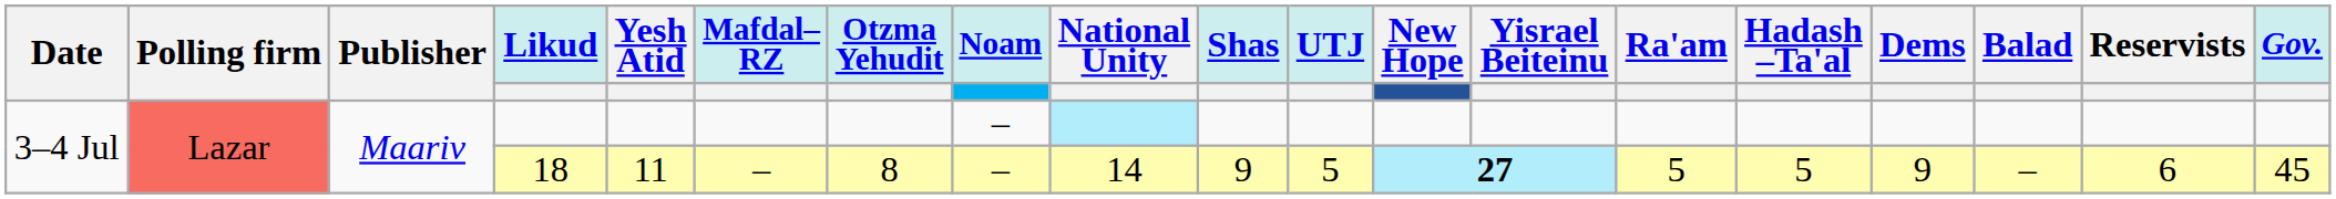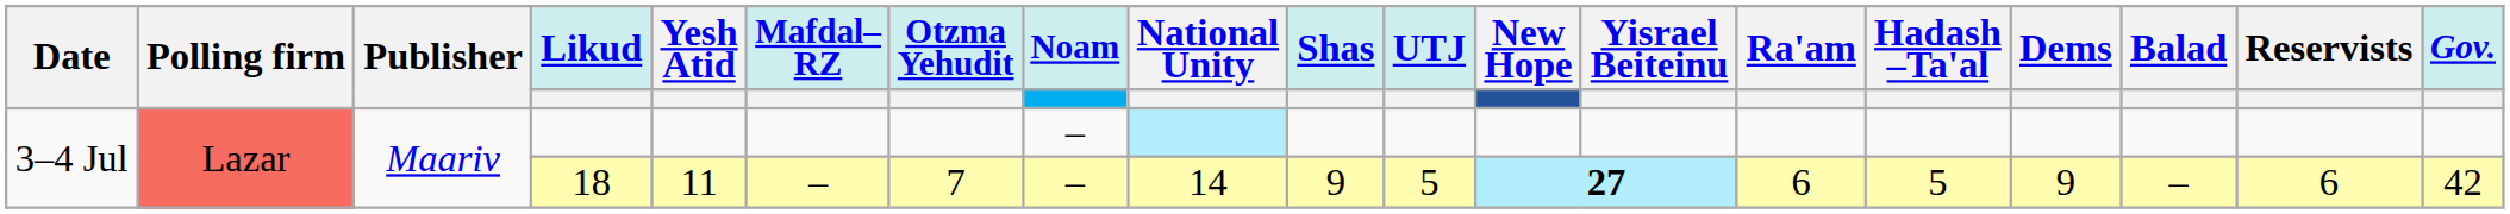 <table class="wikitable sortable" style=text-align:center;font-size:90%;line-height:12px>
 <tr>
 <th rowspan=2>Date</th>
 <th rowspan=2>Polling firm</th>
 <th rowspan=2>Publisher</th>
 <th style=background:#cee><a href='#'>Likud</a></th>
 <th><a href='#'>Yesh<br>Atid</a></th>
 <th style=background:#cee;font-size:90%><a href='#'>Mafdal–<br>RZ</a></th>
 <th style=background:#cee;font-size:90%><a href='#'>Otzma<br>Yehudit</a></th>
 <th style=background:#cee;font-size:90%><a href='#'>Noam</a></th>
 <th><a href='#'>National<br>Unity</a></th>
 <th style=background:#cee><a href='#'>Shas</a></th>
 <th style=background:#cee><a href='#'>UTJ</a></th>
 <th><a href='#'>New<br>Hope</a></th>
 <th><a href='#'>Yisrael<br>Beiteinu</a></th>
 <th><a href='#'>Ra'am</a></th>
 <th><a href='#'>Hadash<br>–Ta'al</a></th>
 <th><a href='#'>Dems</a></th>
 <th><a href='#'>Balad</a></th>
 <th>Reservists</th>
 <th style=background:#cee;font-size:90%><a href='#'><em>Gov.</em></a></th>
 </tr>
 <tr>
 <th style=background:></th>
 <th style=background:></th>
 <th style=background:></th>
 <th style=background:></th>
 <th style=background:#01AFF0></th>
 <th style=background:></th>
 <th style=background:></th>
 <th style=background:></th>
 <th style=background:#235298></th>
 <th style=background:></th>
 <th style=background:></th>
 <th style=background:></th>
 <th style=background:></th>
 <th style=background:></th>
 <th style=background:></th>
 <th style=background:></th>
 </tr>
 <tr>
 <td rowspan=2 data-sort-value=2024-07-04>3–4 Jul</td>
 <td rowspan=2 style=background:#F86B61>Lazar</td>
 <td rowspan=2><em><a href='#'>Maariv</a></em></td>
 <td></td>
 <td></td>
 <td></td>
 <td></td>
 <td>–					</td>
 <td style=background:#B2EDFB></td>
 <td></td>
 <td></td>
 <td></td>
 <td></td>
 <td></td>
 <td></td>
 <td></td>
 <td></td>
 <td>			</td>
 <td></td>
 </tr>
 <tr style=background:#fffdb0>
 <td>18					</td>
 <td>11					</td>
 <td>–					</td>
-<td>8					</td>
+<td>7					</td>
 <td>–					</td>
 <td>14					</td>
 <td>9					</td>
 <td>5					</td>
 <td colspan=2 style=background:#B2EDFB><strong>27</strong>	</td>
-<td>5					</td>
+<td>6					</td>
 <td>5					</td>
 <td>9					</td>
 <td>–					</td>
 <td>6					</td>
-<td>45					</td>
+<td>42					</td>
 </tr>
 </table>
